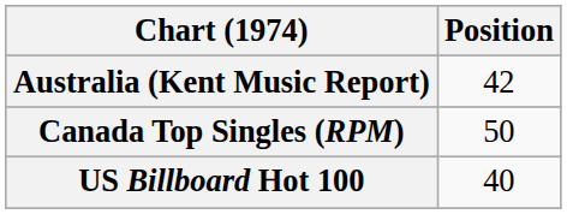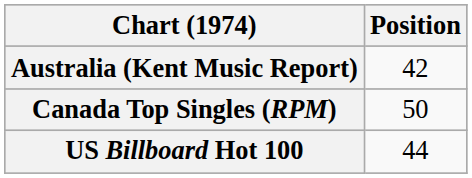 <table class="wikitable sortable plainrowheaders" style="text-align:center">
 <tr>
 <th>Chart (1974)</th>
 <th>Position</th>
 </tr>
 <tr>
 <th scope="row">Australia (Kent Music Report)</th>
 <td>42</td>
 </tr>
 <tr>
 <th scope="row">Canada Top Singles (<em>RPM</em>)</th>
 <td>50</td>
 </tr>
 <tr>
 <th scope="row">US <em>Billboard</em> Hot 100</th>
-<td>40</td>
+<td>44</td>
 </tr>
 </table>
